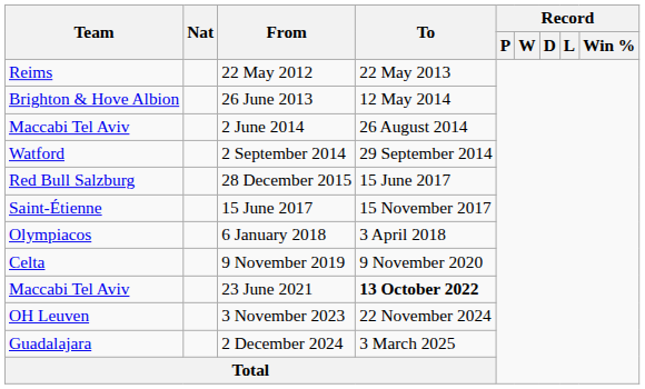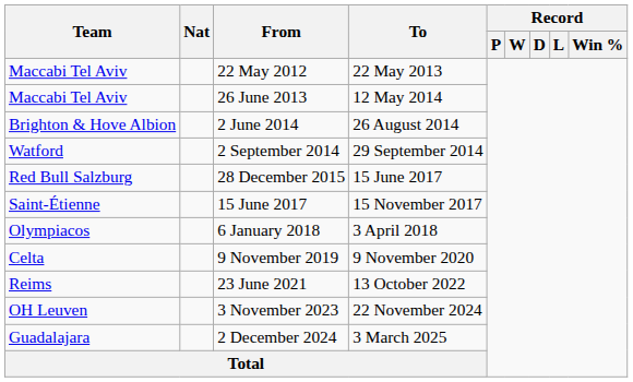 <table class="wikitable" style="text-align: center">
 <tr>
 <th rowspan="2">Team</th>
 <th rowspan="2">Nat</th>
 <th rowspan="2">From</th>
 <th rowspan="2">To</th>
 <th colspan="7">Record</th>
 </tr>
 <tr>
 <th>P</th>
 <th>W</th>
 <th>D</th>
 <th>L</th>
 <th>Win %</th>
 </tr>
 <tr>
-<td align=left><a href='#'>Reims</a></td>
+<td align=left><a href='#'>Maccabi Tel Aviv</a></td>
 <td></td>
 <td align=left>22 May 2012</td>
 <td align=left>22 May 2013<br></td>
 </tr>
 <tr>
-<td align=left><a href='#'>Brighton & Hove Albion</a></td>
+<td align=left><a href='#'>Maccabi Tel Aviv</a></td>
 <td></td>
 <td align=left>26 June 2013</td>
 <td align=left>12 May 2014<br></td>
 </tr>
 <tr>
-<td align=left><a href='#'>Maccabi Tel Aviv</a></td>
+<td align=left><a href='#'>Brighton & Hove Albion</a></td>
 <td></td>
 <td align=left>2 June 2014</td>
 <td align=left>26 August 2014<br></td>
 </tr>
 <tr>
 <td align=left><a href='#'>Watford</a></td>
 <td></td>
 <td align=left>2 September 2014</td>
 <td align=left>29 September 2014<br></td>
 </tr>
 <tr>
 <td align=left><a href='#'>Red Bull Salzburg</a></td>
 <td></td>
 <td align=left>28 December 2015</td>
 <td align=left>15 June 2017<br></td>
 </tr>
 <tr>
 <td align=left><a href='#'>Saint-Étienne</a></td>
 <td></td>
 <td align=left>15 June 2017</td>
 <td align=left>15 November 2017<br></td>
 </tr>
 <tr>
 <td align=left><a href='#'>Olympiacos</a></td>
 <td></td>
 <td align=left>6 January 2018</td>
 <td align=left>3 April 2018<br></td>
 </tr>
 <tr>
 <td align=left><a href='#'>Celta</a></td>
 <td></td>
 <td align=left>9 November 2019</td>
 <td align=left>9 November 2020<br></td>
 </tr>
 <tr>
-<td align=left><a href='#'>Maccabi Tel Aviv</a></td>
+<td align=left><a href='#'>Reims</a></td>
 <td></td>
 <td align=left>23 June 2021</td>
-<td align=left><strong>13 October 2022<br></strong></td>
+<td align=left>13 October 2022<br></td>
 </tr>
 <tr>
 <td align=left><a href='#'>OH Leuven</a></td>
 <td></td>
 <td align=left>3 November 2023</td>
 <td align=left>22 November 2024<br></td>
 </tr>
 <tr>
 <td align=left><a href='#'>Guadalajara</a></td>
 <td></td>
 <td align=left>2 December 2024</td>
 <td align=left>3 March 2025<br></td>
 </tr>
 <tr>
 <th colspan="4">Total<br></th>
 </tr>
 </table>
